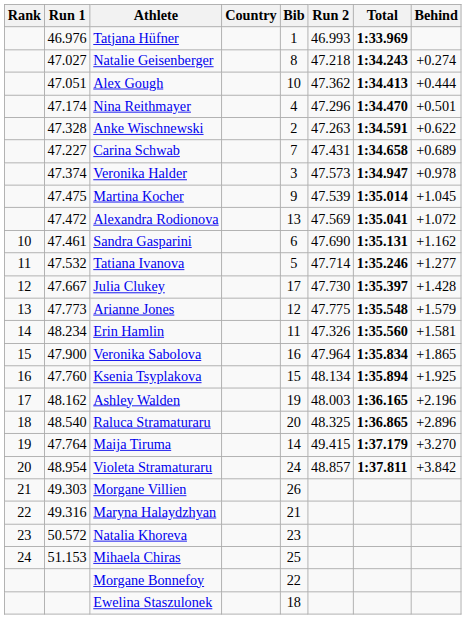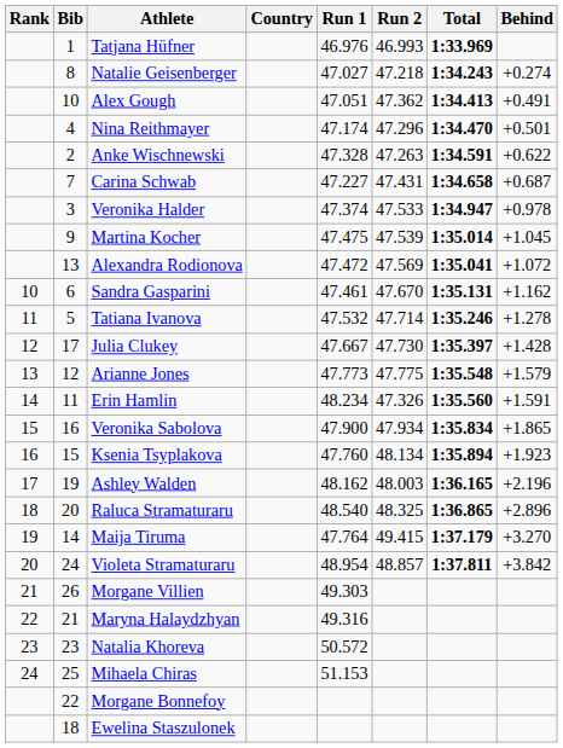 <table class="wikitable sortable" style="text-align:center">
 <tr bgcolor=efefef>
 <th>Rank</th>
-<th>Run 1</th>
+<th>Bib</th>
 <th>Athlete</th>
 <th>Country</th>
-<th>Bib</th>
+<th>Run 1</th>
 <th>Run 2</th>
 <th>Total</th>
 <th>Behind</th>
 </tr>
 <tr>
 <td></td>
-<td>46.976</td>
+<td>1</td>
 <td align=left><a href='#'>Tatjana Hüfner</a></td>
 <td align=left></td>
-<td>1</td>
+<td>46.976</td>
 <td>46.993</td>
 <td><strong>1:33.969</strong></td>
 <td></td>
 </tr>
 <tr>
 <td></td>
-<td>47.027</td>
+<td>8</td>
 <td align=left><a href='#'>Natalie Geisenberger</a></td>
 <td align=left></td>
-<td>8</td>
+<td>47.027</td>
 <td>47.218</td>
 <td><strong>1:34.243</strong></td>
 <td>+0.274</td>
 </tr>
 <tr>
 <td></td>
-<td>47.051</td>
+<td>10</td>
 <td align=left><a href='#'>Alex Gough</a></td>
 <td align=left></td>
-<td>10</td>
+<td>47.051</td>
 <td>47.362</td>
 <td><strong>1:34.413</strong></td>
-<td>+0.444</td>
+<td>+0.491</td>
 </tr>
 <tr>
 <td></td>
-<td>47.174</td>
+<td>4</td>
 <td align=left><a href='#'>Nina Reithmayer</a></td>
 <td align=left></td>
-<td>4</td>
+<td>47.174</td>
 <td>47.296</td>
 <td><strong>1:34.470</strong></td>
 <td>+0.501</td>
 </tr>
 <tr>
 <td></td>
-<td>47.328</td>
+<td>2</td>
 <td align=left><a href='#'>Anke Wischnewski</a></td>
 <td align=left></td>
-<td>2</td>
+<td>47.328</td>
 <td>47.263</td>
 <td><strong>1:34.591</strong></td>
 <td>+0.622</td>
 </tr>
 <tr>
 <td></td>
-<td>47.227</td>
+<td>7</td>
 <td align=left><a href='#'>Carina Schwab</a></td>
 <td align=left></td>
-<td>7</td>
+<td>47.227</td>
 <td>47.431</td>
 <td><strong>1:34.658</strong></td>
-<td>+0.689</td>
+<td>+0.687</td>
 </tr>
 <tr>
 <td></td>
-<td>47.374</td>
+<td>3</td>
 <td align=left><a href='#'>Veronika Halder</a></td>
 <td align=left></td>
-<td>3</td>
-<td>47.573</td>
+<td>47.374</td>
+<td>47.533</td>
 <td><strong>1:34.947</strong></td>
 <td>+0.978</td>
 </tr>
 <tr>
 <td></td>
-<td>47.475</td>
+<td>9</td>
 <td align=left><a href='#'>Martina Kocher</a></td>
 <td align=left></td>
-<td>9</td>
+<td>47.475</td>
 <td>47.539</td>
 <td><strong>1:35.014</strong></td>
 <td>+1.045</td>
 </tr>
 <tr>
 <td></td>
-<td>47.472</td>
+<td>13</td>
 <td align=left><a href='#'>Alexandra Rodionova</a></td>
 <td align=left></td>
-<td>13</td>
+<td>47.472</td>
 <td>47.569</td>
 <td><strong>1:35.041</strong></td>
 <td>+1.072</td>
 </tr>
 <tr>
 <td>10</td>
-<td>47.461</td>
+<td>6</td>
 <td align=left><a href='#'>Sandra Gasparini</a></td>
 <td align=left></td>
-<td>6</td>
-<td>47.690</td>
+<td>47.461</td>
+<td>47.670</td>
 <td><strong>1:35.131</strong></td>
 <td>+1.162</td>
 </tr>
 <tr>
 <td>11</td>
-<td>47.532</td>
+<td>5</td>
 <td align=left><a href='#'>Tatiana Ivanova</a></td>
 <td align=left></td>
-<td>5</td>
+<td>47.532</td>
 <td>47.714</td>
 <td><strong>1:35.246</strong></td>
-<td>+1.277</td>
+<td>+1.278</td>
 </tr>
 <tr>
 <td>12</td>
-<td>47.667</td>
+<td>17</td>
 <td align=left><a href='#'>Julia Clukey</a></td>
 <td align=left></td>
-<td>17</td>
+<td>47.667</td>
 <td>47.730</td>
 <td><strong>1:35.397</strong></td>
 <td>+1.428</td>
 </tr>
 <tr>
 <td>13</td>
-<td>47.773</td>
+<td>12</td>
 <td align=left><a href='#'>Arianne Jones</a></td>
 <td align=left></td>
-<td>12</td>
+<td>47.773</td>
 <td>47.775</td>
 <td><strong>1:35.548</strong></td>
 <td>+1.579</td>
 </tr>
 <tr>
 <td>14</td>
-<td>48.234</td>
+<td>11</td>
 <td align=left><a href='#'>Erin Hamlin</a></td>
 <td align=left></td>
-<td>11</td>
+<td>48.234</td>
 <td>47.326</td>
 <td><strong>1:35.560</strong></td>
-<td>+1.581</td>
+<td>+1.591</td>
 </tr>
 <tr>
 <td>15</td>
-<td>47.900</td>
+<td>16</td>
 <td align=left><a href='#'>Veronika Sabolova</a></td>
 <td align=left></td>
-<td>16</td>
-<td>47.964</td>
+<td>47.900</td>
+<td>47.934</td>
 <td><strong>1:35.834</strong></td>
 <td>+1.865</td>
 </tr>
 <tr>
 <td>16</td>
-<td>47.760</td>
+<td>15</td>
 <td align=left><a href='#'>Ksenia Tsyplakova</a></td>
 <td align=left></td>
-<td>15</td>
+<td>47.760</td>
 <td>48.134</td>
 <td><strong>1:35.894</strong></td>
-<td>+1.925</td>
+<td>+1.923</td>
 </tr>
 <tr>
 <td>17</td>
-<td>48.162</td>
+<td>19</td>
 <td align=left><a href='#'>Ashley Walden</a></td>
 <td align=left></td>
-<td>19</td>
+<td>48.162</td>
 <td>48.003</td>
 <td><strong>1:36.165</strong></td>
 <td>+2.196</td>
 </tr>
 <tr>
 <td>18</td>
-<td>48.540</td>
+<td>20</td>
 <td align=left><a href='#'>Raluca Stramaturaru</a></td>
 <td align=left></td>
-<td>20</td>
+<td>48.540</td>
 <td>48.325</td>
 <td><strong>1:36.865</strong></td>
 <td>+2.896</td>
 </tr>
 <tr>
 <td>19</td>
-<td>47.764</td>
+<td>14</td>
 <td align=left><a href='#'>Maija Tiruma</a></td>
 <td align=left></td>
-<td>14</td>
+<td>47.764</td>
 <td>49.415</td>
 <td><strong>1:37.179</strong></td>
 <td>+3.270</td>
 </tr>
 <tr>
 <td>20</td>
-<td>48.954</td>
+<td>24</td>
 <td align=left><a href='#'>Violeta Stramaturaru</a></td>
 <td align=left></td>
-<td>24</td>
+<td>48.954</td>
 <td>48.857</td>
 <td><strong>1:37.811</strong></td>
 <td>+3.842</td>
 </tr>
 <tr>
 <td>21</td>
-<td>49.303</td>
+<td>26</td>
 <td align=left><a href='#'>Morgane Villien</a></td>
 <td align=left></td>
-<td>26</td>
+<td>49.303</td>
 <td></td>
 <td></td>
 <td></td>
 </tr>
 <tr>
 <td>22</td>
-<td>49.316</td>
+<td>21</td>
 <td align=left><a href='#'>Maryna Halaydzhyan</a></td>
 <td align=left></td>
-<td>21</td>
+<td>49.316</td>
 <td></td>
 <td></td>
 <td></td>
 </tr>
 <tr>
 <td>23</td>
-<td>50.572</td>
+<td>23</td>
 <td align=left><a href='#'>Natalia Khoreva</a></td>
 <td align=left></td>
-<td>23</td>
+<td>50.572</td>
 <td></td>
 <td></td>
 <td></td>
 </tr>
 <tr>
 <td>24</td>
-<td>51.153</td>
+<td>25</td>
 <td align=left><a href='#'>Mihaela Chiras</a></td>
 <td align=left></td>
-<td>25</td>
+<td>51.153</td>
 <td></td>
 <td></td>
 <td></td>
 </tr>
 <tr>
 <td></td>
-<td></td>
+<td>22</td>
 <td align=left><a href='#'>Morgane Bonnefoy</a></td>
 <td align=left></td>
-<td>22</td>
+<td></td>
 <td></td>
 <td></td>
 <td></td>
 </tr>
 <tr>
 <td></td>
-<td></td>
+<td>18</td>
 <td align=left><a href='#'>Ewelina Staszulonek</a></td>
 <td align=left></td>
-<td>18</td>
+<td></td>
 <td></td>
 <td></td>
 <td></td>
 </tr>
 </table>
